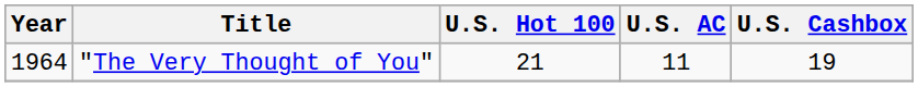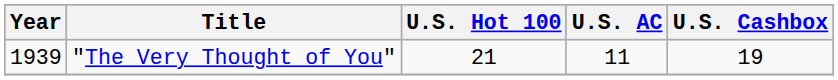 <table class="wikitable">
 <tr>
 <th>Year</th>
 <th>Title</th>
 <th>U.S. <a href='#'>Hot 100</a></th>
 <th>U.S. <a href='#'>AC</a></th>
 <th>U.S. <a href='#'>Cashbox</a></th>
 </tr>
 <tr>
-<td>1964</td>
+<td>1939</td>
 <td>"<a href='#'>The Very Thought of You</a>"</td>
 <td align="center">21</td>
 <td align="center">11</td>
 <td align="center">19</td>
 </tr>
 <tr>
 </tr>
 </table>
